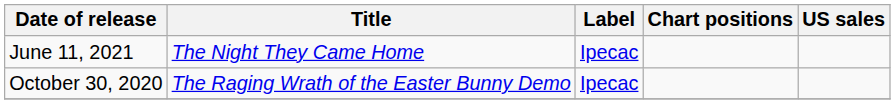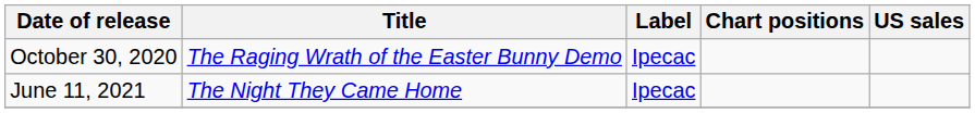 <table class="wikitable">
 <tr>
 <th>Date of release</th>
 <th>Title</th>
 <th>Label</th>
 <th>Chart positions</th>
 <th>US sales</th>
 </tr>
 <tr>
+<td>October 30, 2020</td>
+<td><em><a href='#'>The Raging Wrath of the Easter Bunny Demo</a></em></td>
+<td><a href='#'>Ipecac</a></td>
+<td></td>
+<td></td>
+</tr>
+<tr>
 <td>June 11, 2021</td>
 <td><em><a href='#'>The Night They Came Home</a></em></td>
 <td><a href='#'>Ipecac</a></td>
 <td></td>
 <td></td>
 </tr>
 <tr>
-<td>October 30, 2020</td>
-<td><em><a href='#'>The Raging Wrath of the Easter Bunny Demo</a></em></td>
-<td><a href='#'>Ipecac</a></td>
-<td></td>
-<td></td>
-</tr>
-<tr>
 </tr>
 </table>
